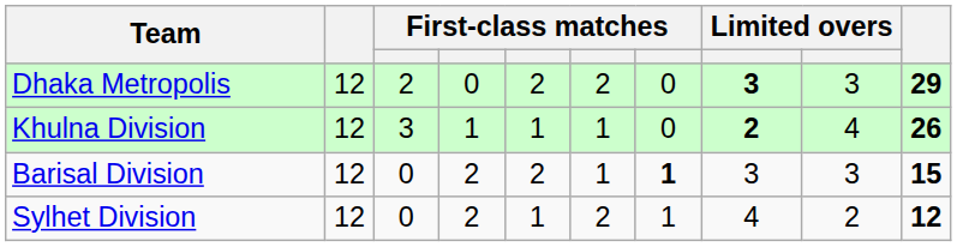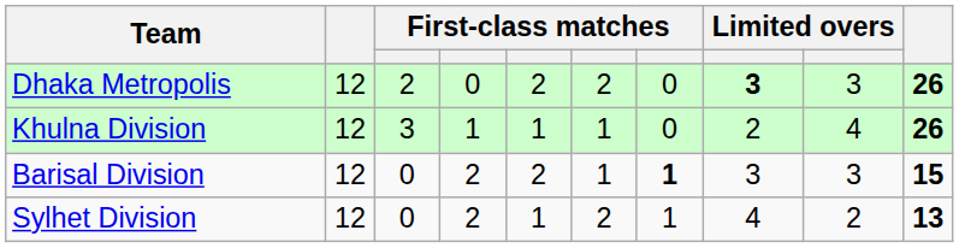 <table class="wikitable">
 <tr>
 <th width=175 rowspan="2">Team</th>
 <th valign="bottom" width=20 rowspan="2"></th>
 <th width=150 colspan="5">First-class matches</th>
 <th colspan="2" width=100>Limited overs</th>
 <th valign="bottom" width=20 rowspan="2"></th>
 </tr>
 <tr>
 <th width=30></th>
 <th width=30></th>
 <th width=30></th>
 <th width=30></th>
 <th width=30></th>
 <th width=50></th>
 <th width=50></th>
 </tr>
 <tr style="background:#cfc;">
 <td><a href='#'>Dhaka Metropolis</a></td>
 <td align=center>12</td>
 <td align=center>2</td>
 <td align=center>0</td>
 <td align=center>2</td>
 <td align=center>2</td>
 <td align=center>0</td>
 <td align=center><strong>3</strong></td>
 <td align=center>3</td>
-<td align=center><strong>29</strong></td>
+<td align=center><strong>26</strong></td>
 </tr>
 <tr style="background:#cfc;">
 <td><a href='#'>Khulna Division</a></td>
 <td align=center>12</td>
 <td align=center>3</td>
 <td align=center>1</td>
 <td align=center>1</td>
 <td align=center>1</td>
 <td align=center>0</td>
-<td align=center><strong>2</strong></td>
+<td align=center>2</td>
 <td align=center>4</td>
 <td align=center><strong>26</strong></td>
 </tr>
 <tr>
 <td><a href='#'>Barisal Division</a></td>
 <td align=center>12</td>
 <td align=center>0</td>
 <td align=center>2</td>
 <td align=center>2</td>
 <td align=center>1</td>
 <td align=center><strong>1</strong></td>
 <td align=center>3</td>
 <td align=center>3</td>
 <td align=center><strong>15</strong></td>
 </tr>
 <tr>
 <td><a href='#'>Sylhet Division</a></td>
 <td align=center>12</td>
 <td align=center>0</td>
 <td align=center>2</td>
 <td align=center>1</td>
 <td align=center>2</td>
 <td align=center>1</td>
 <td align=center>4</td>
 <td align=center>2</td>
-<td align=center><strong>12</strong></td>
+<td align=center><strong>13</strong></td>
 </tr>
 </table>
